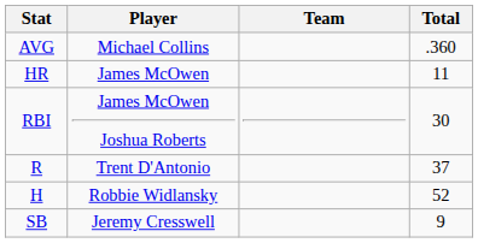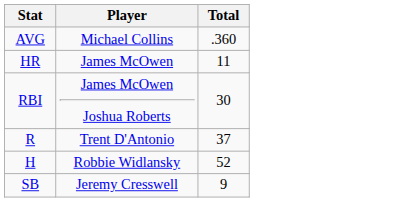 <table class="wikitable" style="text-align:center;">
 <tr>
 <th width=50>Stat</th>
 <th width=150>Player</th>
-<th width=150>Team</th>
 <th width=50>Total</th>
 </tr>
 <tr>
 <td><a href='#'>AVG</a></td>
 <td><a href='#'>Michael Collins</a></td>
-<td></td>
 <td>.360</td>
 </tr>
 <tr>
 <td><a href='#'>HR</a></td>
 <td><a href='#'>James McOwen</a></td>
-<td></td>
 <td>11</td>
 </tr>
 <tr>
 <td><a href='#'>RBI</a></td>
 <td><div><a href='#'>James McOwen</a></div><hr><div><a href='#'>Joshua Roberts</a></div></td>
-<td><div></div><hr><div></div></td>
 <td>30</td>
 </tr>
 <tr>
 <td><a href='#'>R</a></td>
 <td><a href='#'>Trent D'Antonio</a></td>
-<td></td>
 <td>37</td>
 </tr>
 <tr>
 <td><a href='#'>H</a></td>
 <td><a href='#'>Robbie Widlansky</a></td>
-<td></td>
 <td>52</td>
 </tr>
 <tr>
 <td><a href='#'>SB</a></td>
 <td><a href='#'>Jeremy Cresswell</a></td>
-<td></td>
 <td>9</td>
 </tr>
 </table>
